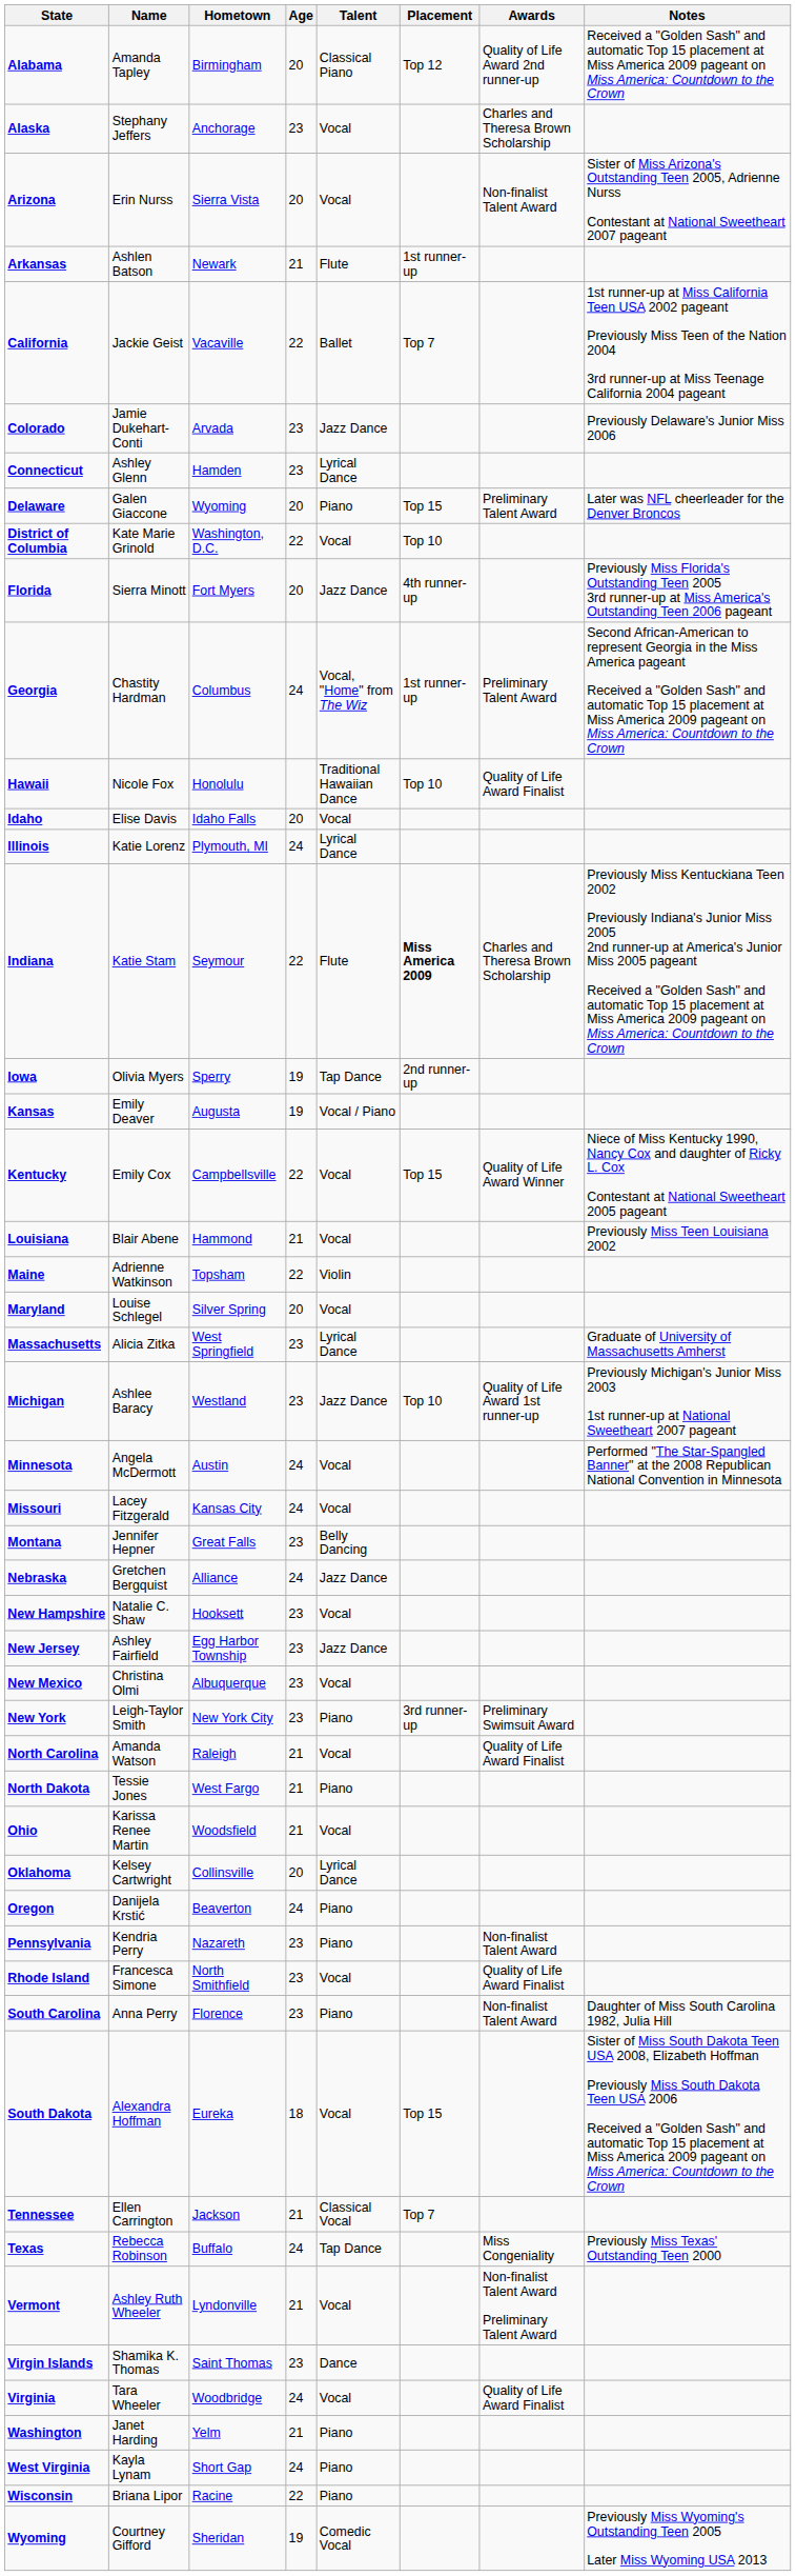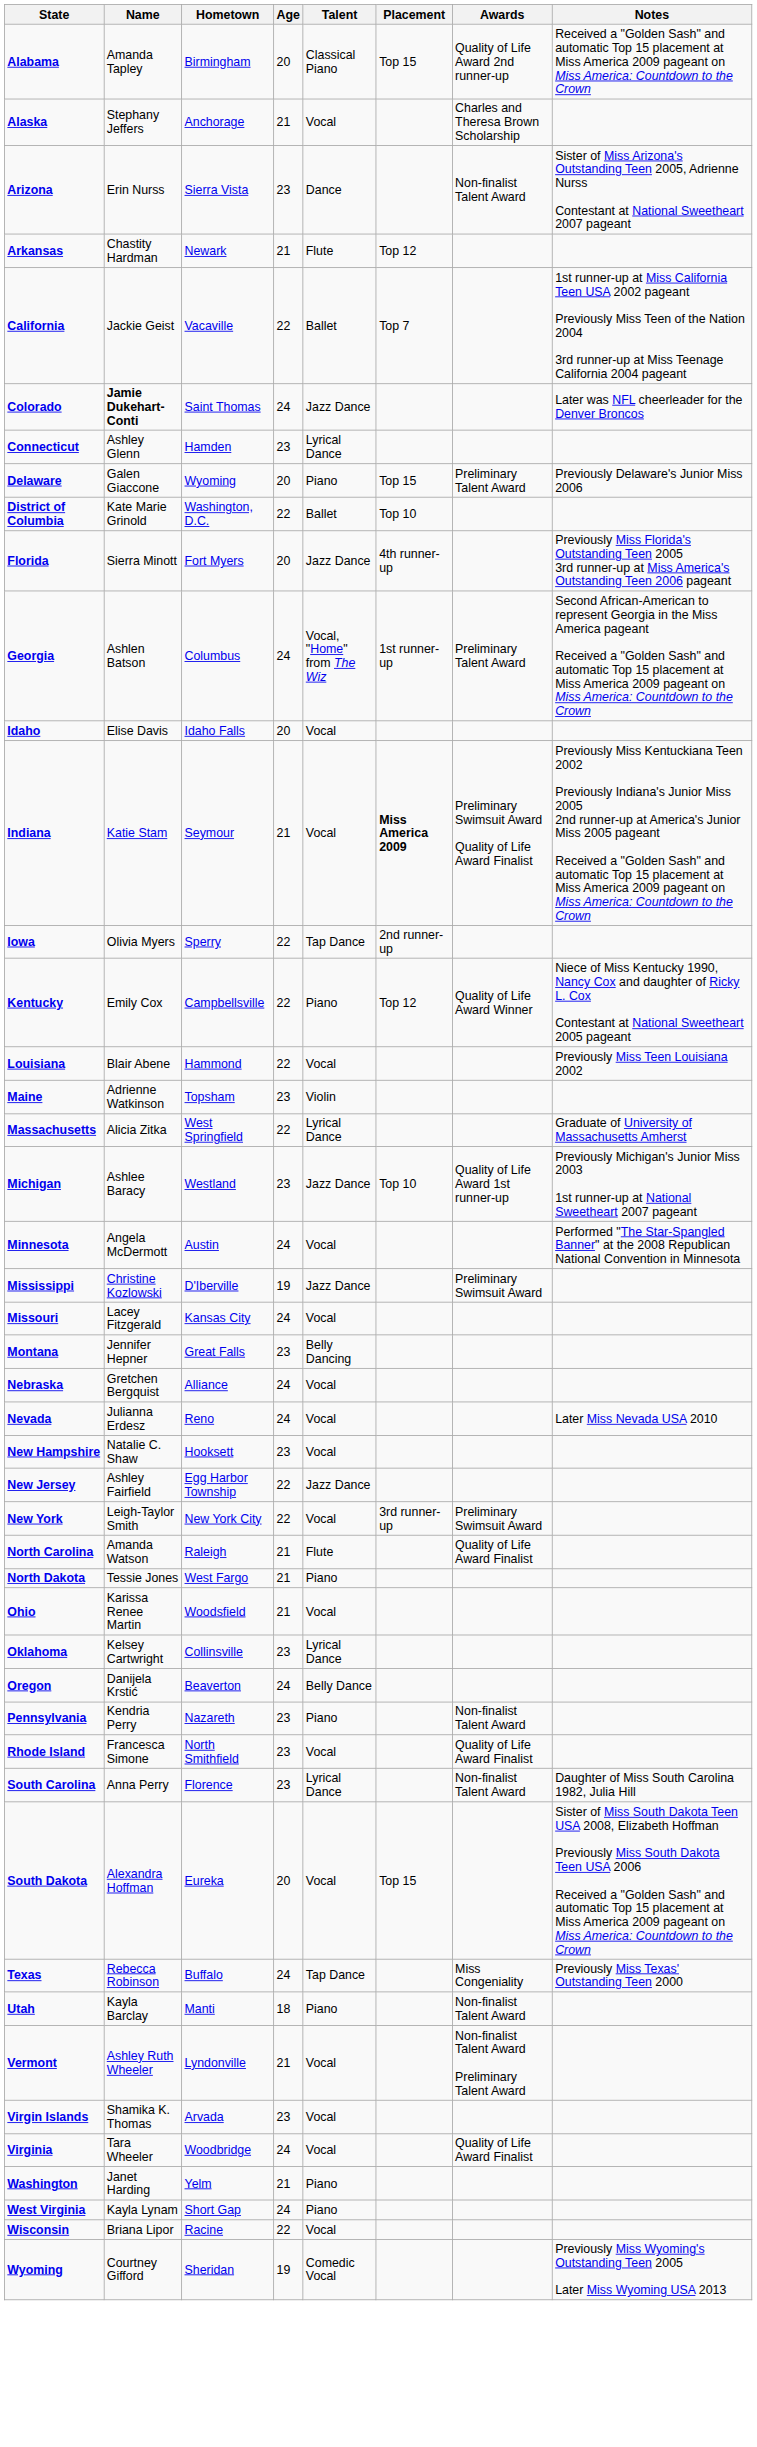 <table class="wikitable sortable" style="font-size:90%">
 <tr>
 <th>State</th>
 <th>Name</th>
 <th>Hometown</th>
 <th>Age</th>
 <th>Talent</th>
 <th>Placement</th>
 <th>Awards</th>
 <th>Notes</th>
 </tr>
 <tr>
 <td> <strong><a href='#'>Alabama</a></strong></td>
 <td>Amanda Tapley</td>
 <td><a href='#'>Birmingham</a></td>
 <td>20</td>
 <td>Classical Piano</td>
-<td>Top 12</td>
+<td>Top 15</td>
 <td>Quality of Life Award 2nd runner-up</td>
 <td>Received a "Golden Sash" and automatic Top 15 placement at Miss America 2009 pageant on <em><a href='#'>Miss America: Countdown to the Crown</a></em></td>
 </tr>
 <tr>
 <td> <strong><a href='#'>Alaska</a></strong></td>
 <td>Stephany Jeffers</td>
 <td><a href='#'>Anchorage</a></td>
-<td>23</td>
+<td>21</td>
 <td>Vocal</td>
 <td></td>
 <td>Charles and Theresa Brown Scholarship</td>
 <td></td>
 </tr>
 <tr>
 <td> <strong><a href='#'>Arizona</a></strong></td>
 <td>Erin Nurss</td>
 <td><a href='#'>Sierra Vista</a></td>
-<td>20</td>
-<td>Vocal</td>
+<td>23</td>
+<td>Dance</td>
 <td></td>
 <td>Non-finalist Talent Award</td>
 <td>Sister of <a href='#'>Miss Arizona's Outstanding Teen</a> 2005, Adrienne Nurss<br><br>Contestant at <a href='#'>National Sweetheart</a> 2007 pageant</td>
 </tr>
 <tr>
 <td> <strong><a href='#'>Arkansas</a></strong></td>
-<td>Ashlen Batson</td>
+<td>Chastity Hardman</td>
 <td><a href='#'>Newark</a></td>
 <td>21</td>
 <td>Flute</td>
-<td>1st runner-up</td>
+<td>Top 12</td>
 <td></td>
 <td></td>
 </tr>
 <tr>
 <td> <strong><a href='#'>California</a></strong></td>
 <td>Jackie Geist</td>
 <td><a href='#'>Vacaville</a></td>
 <td>22</td>
 <td>Ballet</td>
 <td>Top 7</td>
 <td></td>
 <td>1st runner-up at <a href='#'>Miss California Teen USA</a> 2002 pageant <br><br>Previously Miss Teen of the Nation 2004<br><br>3rd runner-up at Miss Teenage California 2004 pageant</td>
 </tr>
 <tr>
 <td> <strong><a href='#'>Colorado</a></strong></td>
-<td>Jamie Dukehart-Conti</td>
-<td><a href='#'>Arvada</a></td>
-<td>23</td>
+<td><strong>Jamie Dukehart-Conti</strong></td>
+<td><a href='#'>Saint Thomas</a></td>
+<td>24</td>
 <td>Jazz Dance</td>
 <td></td>
 <td></td>
-<td>Previously Delaware's Junior Miss 2006</td>
+<td>Later was <a href='#'>NFL</a> cheerleader for the <a href='#'>Denver Broncos</a></td>
 </tr>
 <tr>
 <td> <strong><a href='#'>Connecticut</a></strong></td>
 <td>Ashley Glenn</td>
 <td><a href='#'>Hamden</a></td>
 <td>23</td>
 <td>Lyrical Dance</td>
 <td></td>
 <td></td>
 <td></td>
 </tr>
 <tr>
 <td> <strong><a href='#'>Delaware</a></strong></td>
 <td>Galen Giaccone</td>
 <td><a href='#'>Wyoming</a></td>
 <td>20</td>
 <td>Piano</td>
 <td>Top 15</td>
 <td>Preliminary Talent Award</td>
-<td>Later was <a href='#'>NFL</a> cheerleader for the <a href='#'>Denver Broncos</a></td>
+<td>Previously Delaware's Junior Miss 2006</td>
 </tr>
 <tr>
 <td> <strong><a href='#'>District of Columbia</a></strong></td>
 <td>Kate Marie Grinold</td>
 <td><a href='#'>Washington, D.C.</a></td>
 <td>22</td>
-<td>Vocal</td>
+<td>Ballet</td>
 <td>Top 10</td>
 <td></td>
 <td></td>
 </tr>
 <tr>
 <td> <strong><a href='#'>Florida</a></strong></td>
 <td>Sierra Minott</td>
 <td><a href='#'>Fort Myers</a></td>
 <td>20</td>
 <td>Jazz Dance</td>
 <td>4th runner-up</td>
 <td></td>
 <td>Previously <a href='#'>Miss Florida's Outstanding Teen</a> 2005<br>3rd runner-up at <a href='#'>Miss America's Outstanding Teen 2006</a> pageant</td>
 </tr>
 <tr>
 <td> <strong><a href='#'>Georgia</a></strong></td>
-<td>Chastity Hardman</td>
+<td>Ashlen Batson</td>
 <td><a href='#'>Columbus</a></td>
 <td>24</td>
 <td>Vocal, "<a href='#'>Home</a>" from <em><a href='#'>The Wiz</a></em></td>
 <td>1st runner-up</td>
 <td>Preliminary Talent Award</td>
 <td>Second African-American to represent Georgia in the Miss America pageant<br><br>Received a "Golden Sash" and automatic Top 15 placement at Miss America 2009 pageant on <em><a href='#'>Miss America: Countdown to the Crown</a></em></td>
-</tr>
-<tr>
-<td> <strong><a href='#'>Hawaii</a></strong></td>
-<td>Nicole Fox</td>
-<td><a href='#'>Honolulu</a></td>
-<td></td>
-<td>Traditional Hawaiian Dance</td>
-<td>Top 10</td>
-<td>Quality of Life Award Finalist</td>
-<td></td>
 </tr>
 <tr>
 <td> <strong><a href='#'>Idaho</a></strong></td>
 <td>Elise Davis</td>
 <td><a href='#'>Idaho Falls</a></td>
 <td>20</td>
 <td>Vocal</td>
 <td></td>
 <td></td>
 <td></td>
 </tr>
 <tr>
-<td> <strong><a href='#'>Illinois</a></strong></td>
-<td>Katie Lorenz</td>
-<td><a href='#'>Plymouth, MI</a></td>
-<td>24</td>
-<td>Lyrical Dance</td>
-<td></td>
-<td></td>
-<td></td>
-</tr>
-<tr>
 <td> <strong><a href='#'>Indiana</a></strong></td>
 <td><a href='#'>Katie Stam</a></td>
 <td><a href='#'>Seymour</a></td>
-<td>22</td>
-<td>Flute</td>
+<td>21</td>
+<td>Vocal</td>
 <td><strong>Miss America 2009</strong></td>
-<td>Charles and Theresa Brown Scholarship</td>
+<td>Preliminary Swimsuit Award<br><br>Quality of Life Award Finalist</td>
 <td>Previously Miss Kentuckiana Teen 2002 <br><br> Previously Indiana's Junior Miss 2005<br> 2nd runner-up at America's Junior Miss 2005 pageant<br><br>Received a "Golden Sash" and automatic Top 15 placement at Miss America 2009 pageant on <em><a href='#'>Miss America: Countdown to the Crown</a></em></td>
 </tr>
 <tr>
 <td> <strong><a href='#'>Iowa</a></strong></td>
 <td>Olivia Myers</td>
 <td><a href='#'>Sperry</a></td>
-<td>19</td>
+<td>22</td>
 <td>Tap Dance</td>
 <td>2nd runner-up</td>
-<td></td>
-<td></td>
-</tr>
-<tr>
-<td> <strong><a href='#'>Kansas</a></strong></td>
-<td>Emily Deaver</td>
-<td><a href='#'>Augusta</a></td>
-<td>19</td>
-<td>Vocal / Piano</td>
-<td></td>
 <td></td>
 <td></td>
 </tr>
 <tr>
 <td> <strong><a href='#'>Kentucky</a></strong></td>
 <td>Emily Cox</td>
 <td><a href='#'>Campbellsville</a></td>
 <td>22</td>
-<td>Vocal</td>
-<td>Top 15</td>
+<td>Piano</td>
+<td>Top 12</td>
 <td>Quality of Life Award Winner</td>
 <td>Niece of Miss Kentucky 1990, <a href='#'>Nancy Cox</a> and daughter of <a href='#'>Ricky L. Cox</a><br><br>Contestant at <a href='#'>National Sweetheart</a> 2005 pageant</td>
 </tr>
 <tr>
 <td> <strong><a href='#'>Louisiana</a></strong></td>
 <td>Blair Abene</td>
 <td><a href='#'>Hammond</a></td>
-<td>21</td>
+<td>22</td>
 <td>Vocal</td>
 <td></td>
 <td></td>
 <td>Previously <a href='#'>Miss Teen Louisiana</a> 2002</td>
 </tr>
 <tr>
 <td> <strong><a href='#'>Maine</a></strong></td>
 <td>Adrienne Watkinson</td>
 <td><a href='#'>Topsham</a></td>
-<td>22</td>
+<td>23</td>
 <td>Violin</td>
-<td></td>
-<td></td>
-<td></td>
-</tr>
-<tr>
-<td> <strong><a href='#'>Maryland</a></strong></td>
-<td>Louise Schlegel</td>
-<td><a href='#'>Silver Spring</a></td>
-<td>20</td>
-<td>Vocal</td>
 <td></td>
 <td></td>
 <td></td>
 </tr>
 <tr>
 <td> <strong><a href='#'>Massachusetts</a></strong></td>
 <td>Alicia Zitka</td>
 <td><a href='#'>West Springfield</a></td>
-<td>23</td>
+<td>22</td>
 <td>Lyrical Dance</td>
 <td></td>
 <td></td>
 <td>Graduate of <a href='#'>University of Massachusetts Amherst</a></td>
 </tr>
 <tr>
 <td> <strong><a href='#'>Michigan</a></strong></td>
 <td>Ashlee Baracy</td>
 <td><a href='#'>Westland</a></td>
 <td>23</td>
 <td>Jazz Dance</td>
 <td>Top 10</td>
 <td>Quality of Life Award 1st runner-up</td>
 <td>Previously Michigan's Junior Miss 2003<br><br>1st runner-up at <a href='#'>National Sweetheart</a> 2007 pageant</td>
 </tr>
 <tr>
 <td> <strong><a href='#'>Minnesota</a></strong></td>
 <td>Angela McDermott</td>
 <td><a href='#'>Austin</a></td>
 <td>24</td>
 <td>Vocal</td>
 <td></td>
 <td></td>
 <td>Performed "<a href='#'>The Star-Spangled Banner</a>" at the 2008 Republican National Convention in Minnesota</td>
 </tr>
 <tr>
+<td> <strong><a href='#'>Mississippi</a></strong></td>
+<td><a href='#'>Christine Kozlowski</a></td>
+<td><a href='#'>D'Iberville</a></td>
+<td>19</td>
+<td>Jazz Dance</td>
+<td></td>
+<td>Preliminary Swimsuit Award</td>
+<td></td>
+</tr>
+<tr>
 <td> <strong><a href='#'>Missouri</a></strong></td>
 <td>Lacey Fitzgerald</td>
 <td><a href='#'>Kansas City</a></td>
 <td>24</td>
 <td>Vocal</td>
 <td></td>
 <td></td>
 <td></td>
 </tr>
 <tr>
 <td> <strong><a href='#'>Montana</a></strong></td>
 <td>Jennifer Hepner</td>
 <td><a href='#'>Great Falls</a></td>
 <td>23</td>
 <td>Belly Dancing</td>
 <td></td>
 <td></td>
 <td></td>
 </tr>
 <tr>
 <td> <strong><a href='#'>Nebraska</a></strong></td>
 <td>Gretchen Bergquist</td>
 <td><a href='#'>Alliance</a></td>
 <td>24</td>
-<td>Jazz Dance</td>
+<td>Vocal</td>
 <td></td>
 <td></td>
 <td></td>
+</tr>
+<tr>
+<td> <strong><a href='#'>Nevada</a></strong></td>
+<td>Julianna Erdesz</td>
+<td><a href='#'>Reno</a></td>
+<td>24</td>
+<td>Vocal</td>
+<td></td>
+<td></td>
+<td>Later <a href='#'>Miss Nevada USA</a> 2010</td>
 </tr>
 <tr>
 <td> <strong><a href='#'>New Hampshire</a></strong></td>
 <td>Natalie C. Shaw</td>
 <td><a href='#'>Hooksett</a></td>
 <td>23</td>
 <td>Vocal</td>
 <td></td>
 <td></td>
 <td></td>
 </tr>
 <tr>
 <td> <strong><a href='#'>New Jersey</a></strong></td>
 <td>Ashley Fairfield</td>
 <td><a href='#'>Egg Harbor Township</a></td>
-<td>23</td>
+<td>22</td>
 <td>Jazz Dance</td>
-<td></td>
-<td></td>
-<td></td>
-</tr>
-<tr>
-<td> <strong><a href='#'>New Mexico</a></strong></td>
-<td>Christina Olmi</td>
-<td><a href='#'>Albuquerque</a></td>
-<td>23</td>
-<td>Vocal</td>
 <td></td>
 <td></td>
 <td></td>
 </tr>
 <tr>
 <td> <strong><a href='#'>New York</a></strong></td>
 <td>Leigh-Taylor Smith</td>
 <td><a href='#'>New York City</a></td>
-<td>23</td>
-<td>Piano</td>
+<td>22</td>
+<td>Vocal</td>
 <td>3rd runner-up</td>
 <td>Preliminary Swimsuit Award</td>
 <td></td>
 </tr>
 <tr>
 <td> <strong><a href='#'>North Carolina</a></strong></td>
 <td>Amanda Watson</td>
 <td><a href='#'>Raleigh</a></td>
 <td>21</td>
-<td>Vocal</td>
+<td>Flute</td>
 <td></td>
 <td>Quality of Life Award Finalist</td>
 <td></td>
 </tr>
 <tr>
 <td> <strong><a href='#'>North Dakota</a></strong></td>
 <td>Tessie Jones</td>
 <td><a href='#'>West Fargo</a></td>
 <td>21</td>
 <td>Piano</td>
 <td></td>
 <td></td>
 <td></td>
 </tr>
 <tr>
 <td> <strong><a href='#'>Ohio</a></strong></td>
 <td>Karissa Renee Martin</td>
 <td><a href='#'>Woodsfield</a></td>
 <td>21</td>
 <td>Vocal</td>
 <td></td>
 <td></td>
 <td></td>
 </tr>
 <tr>
 <td> <strong><a href='#'>Oklahoma</a></strong></td>
 <td>Kelsey Cartwright</td>
 <td><a href='#'>Collinsville</a></td>
-<td>20</td>
+<td>23</td>
 <td>Lyrical Dance</td>
 <td></td>
 <td></td>
 <td></td>
 </tr>
 <tr>
 <td> <strong><a href='#'>Oregon</a></strong></td>
 <td>Danijela Krstić</td>
 <td><a href='#'>Beaverton</a></td>
 <td>24</td>
-<td>Piano</td>
+<td>Belly Dance</td>
 <td></td>
 <td></td>
 <td></td>
 </tr>
 <tr>
 <td> <strong><a href='#'>Pennsylvania</a></strong></td>
 <td>Kendria Perry</td>
 <td><a href='#'>Nazareth</a></td>
 <td>23</td>
 <td>Piano</td>
 <td></td>
 <td>Non-finalist Talent Award</td>
 <td></td>
 </tr>
 <tr>
 <td> <strong><a href='#'>Rhode Island</a></strong></td>
 <td>Francesca Simone</td>
 <td><a href='#'>North Smithfield</a></td>
 <td>23</td>
 <td>Vocal</td>
 <td></td>
 <td>Quality of Life Award Finalist</td>
 <td></td>
 </tr>
 <tr>
 <td> <strong><a href='#'>South Carolina</a></strong></td>
 <td>Anna Perry</td>
 <td><a href='#'>Florence</a></td>
 <td>23</td>
-<td>Piano</td>
+<td>Lyrical Dance</td>
 <td></td>
 <td>Non-finalist Talent Award</td>
 <td>Daughter of Miss South Carolina 1982, Julia Hill</td>
 </tr>
 <tr>
 <td> <strong><a href='#'>South Dakota</a></strong></td>
 <td><a href='#'>Alexandra Hoffman</a></td>
 <td><a href='#'>Eureka</a></td>
-<td>18</td>
+<td>20</td>
 <td>Vocal</td>
 <td>Top 15</td>
 <td></td>
 <td>Sister of <a href='#'>Miss South Dakota Teen USA</a> 2008, Elizabeth Hoffman<br><br>Previously <a href='#'>Miss South Dakota Teen USA</a> 2006<br><br>Received a "Golden Sash" and automatic Top 15 placement at Miss America 2009 pageant on <em><a href='#'>Miss America: Countdown to the Crown</a></em></td>
-</tr>
-<tr>
-<td> <strong><a href='#'>Tennessee</a></strong></td>
-<td>Ellen Carrington</td>
-<td><a href='#'>Jackson</a></td>
-<td>21</td>
-<td>Classical Vocal</td>
-<td>Top 7</td>
-<td></td>
-<td></td>
 </tr>
 <tr>
 <td> <strong><a href='#'>Texas</a></strong></td>
 <td><a href='#'>Rebecca Robinson</a></td>
 <td><a href='#'>Buffalo</a></td>
 <td>24</td>
 <td>Tap Dance</td>
 <td></td>
 <td>Miss Congeniality</td>
 <td>Previously <a href='#'>Miss Texas' Outstanding Teen</a> 2000</td>
+</tr>
+<tr>
+<td> <strong><a href='#'>Utah</a></strong></td>
+<td>Kayla Barclay</td>
+<td><a href='#'>Manti</a></td>
+<td>18</td>
+<td>Piano</td>
+<td></td>
+<td>Non-finalist Talent Award</td>
+<td></td>
 </tr>
 <tr>
 <td> <strong><a href='#'>Vermont</a></strong></td>
 <td><a href='#'>Ashley Ruth Wheeler</a></td>
 <td><a href='#'>Lyndonville</a></td>
 <td>21</td>
 <td>Vocal</td>
 <td></td>
 <td>Non-finalist Talent Award <br><br> Preliminary Talent Award</td>
 <td></td>
 </tr>
 <tr>
 <td> <strong><a href='#'>Virgin Islands</a></strong></td>
 <td>Shamika K. Thomas</td>
-<td><a href='#'>Saint Thomas</a></td>
+<td><a href='#'>Arvada</a></td>
 <td>23</td>
-<td>Dance</td>
+<td>Vocal</td>
 <td></td>
 <td></td>
 <td></td>
 </tr>
 <tr>
 <td> <strong><a href='#'>Virginia</a></strong></td>
 <td>Tara Wheeler</td>
 <td><a href='#'>Woodbridge</a></td>
 <td>24</td>
 <td>Vocal</td>
 <td></td>
 <td>Quality of Life Award Finalist</td>
 <td></td>
 </tr>
 <tr>
 <td> <strong><a href='#'>Washington</a></strong></td>
 <td>Janet Harding</td>
 <td><a href='#'>Yelm</a></td>
 <td>21</td>
 <td>Piano</td>
 <td></td>
 <td></td>
 <td></td>
 </tr>
 <tr>
 <td> <strong><a href='#'>West Virginia</a></strong></td>
 <td>Kayla Lynam</td>
 <td><a href='#'>Short Gap</a></td>
 <td>24</td>
 <td>Piano</td>
 <td></td>
 <td></td>
 <td></td>
 </tr>
 <tr>
 <td> <strong><a href='#'>Wisconsin</a></strong></td>
 <td>Briana Lipor</td>
 <td><a href='#'>Racine</a></td>
 <td>22</td>
-<td>Piano</td>
+<td>Vocal</td>
 <td></td>
 <td></td>
 <td></td>
 </tr>
 <tr>
 <td> <strong><a href='#'>Wyoming</a></strong></td>
 <td>Courtney Gifford</td>
 <td><a href='#'>Sheridan</a></td>
 <td>19</td>
 <td>Comedic Vocal</td>
 <td></td>
 <td></td>
 <td>Previously <a href='#'>Miss Wyoming's Outstanding Teen</a> 2005<br><br> Later <a href='#'>Miss Wyoming USA</a> 2013</td>
 </tr>
 </table>
